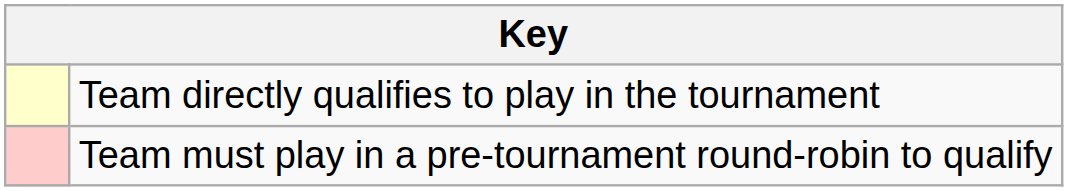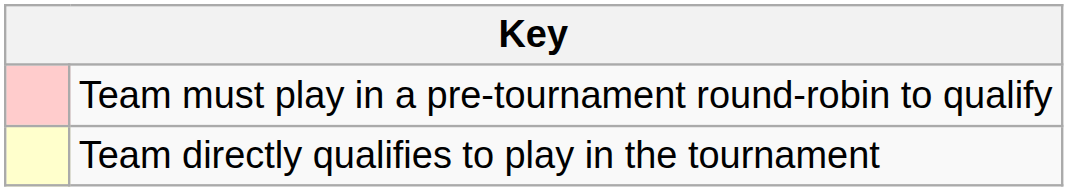 <table class="wikitable" style="text-align: center;">
 <tr>
 <th colspan=2>Key</th>
 </tr>
 <tr>
+<td style="background:#fcc; width:20px;"></td>
+<td align=left>Team must play in a pre-tournament round-robin to qualify</td>
+</tr>
+<tr>
 <td style="background:#ffc; width:20px;"></td>
 <td align=left>Team directly qualifies to play in the tournament</td>
 </tr>
-<tr>
-<td style="background:#fcc; width:20px;"></td>
-<td align=left>Team must play in a pre-tournament round-robin to qualify</td>
-</tr>
 </table>
